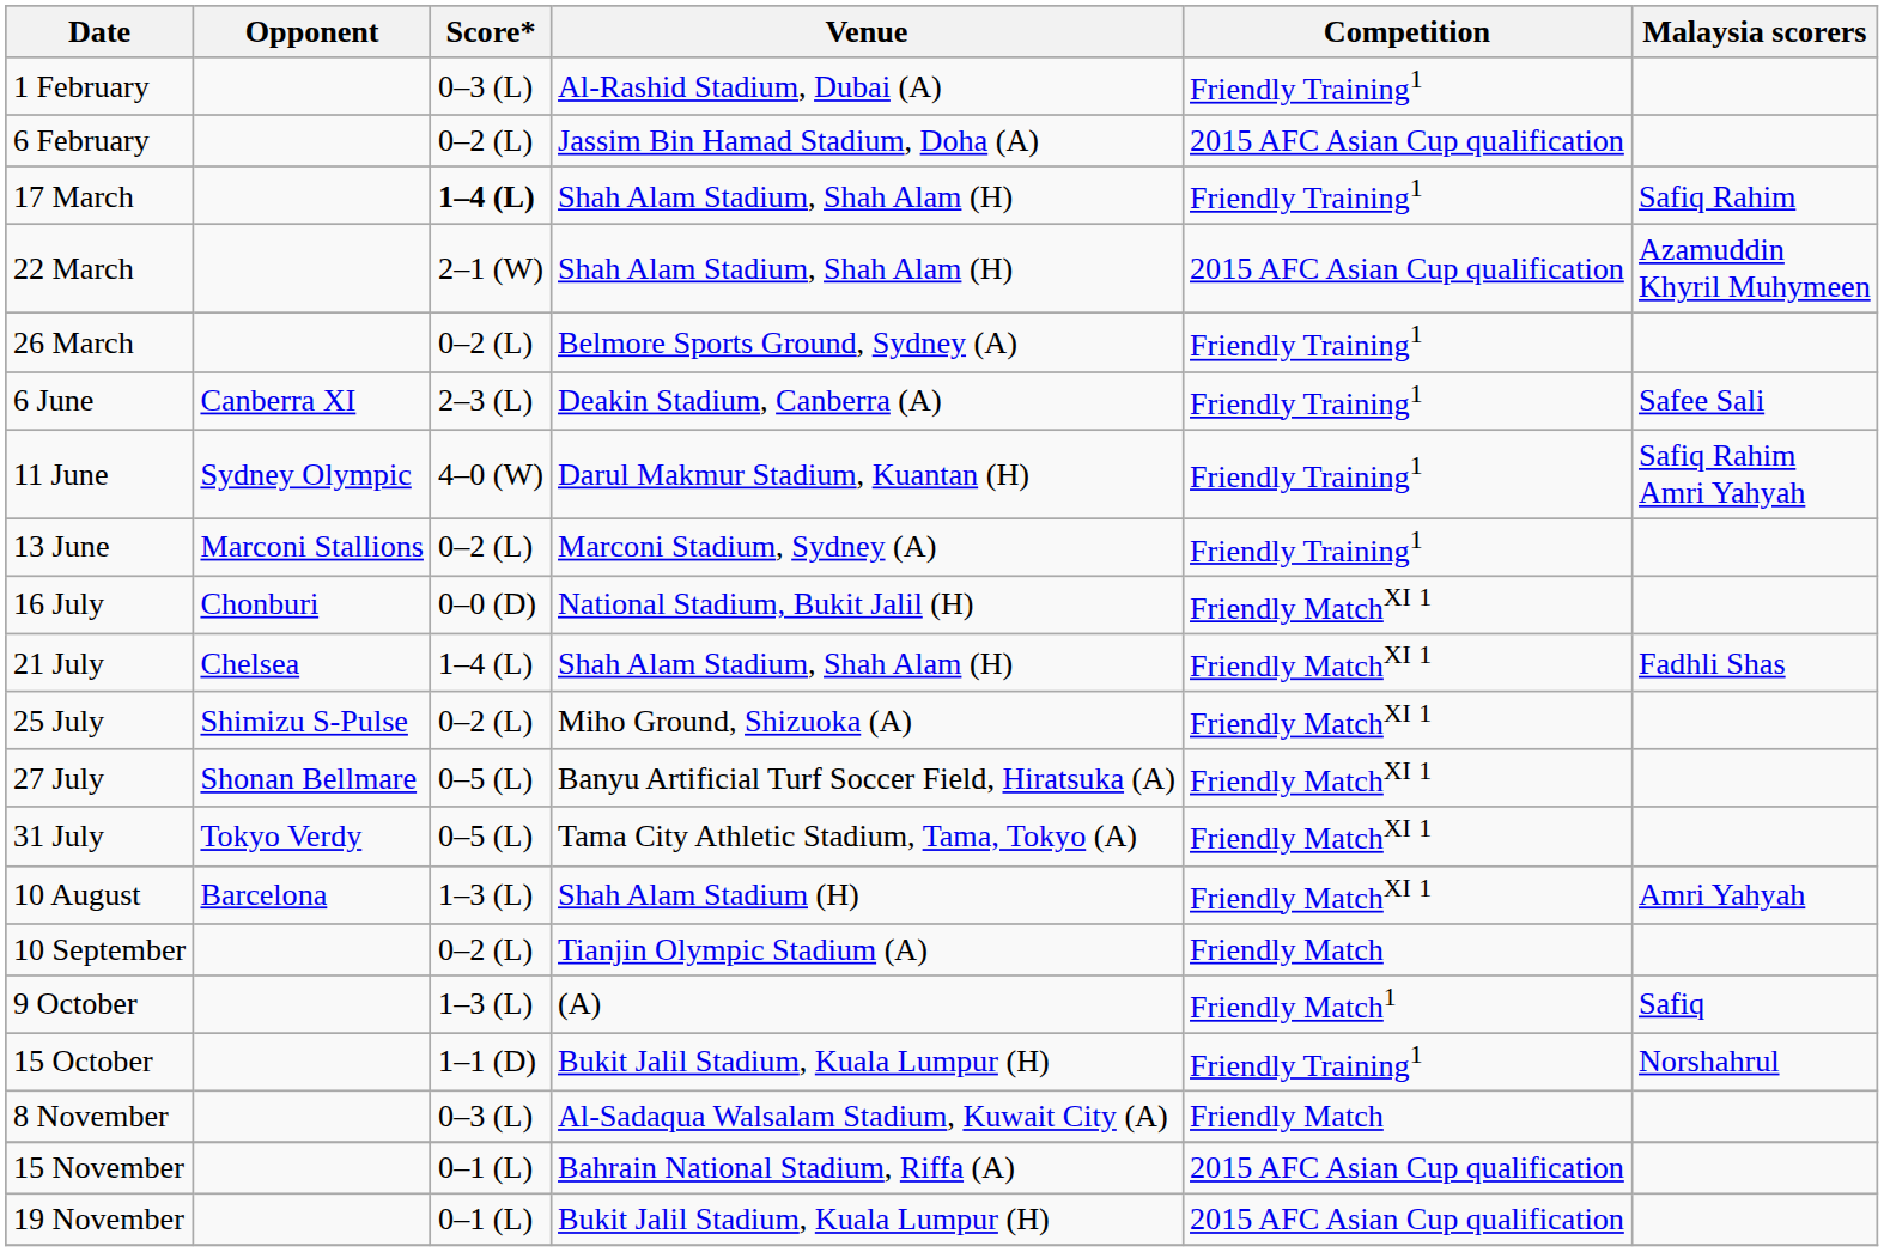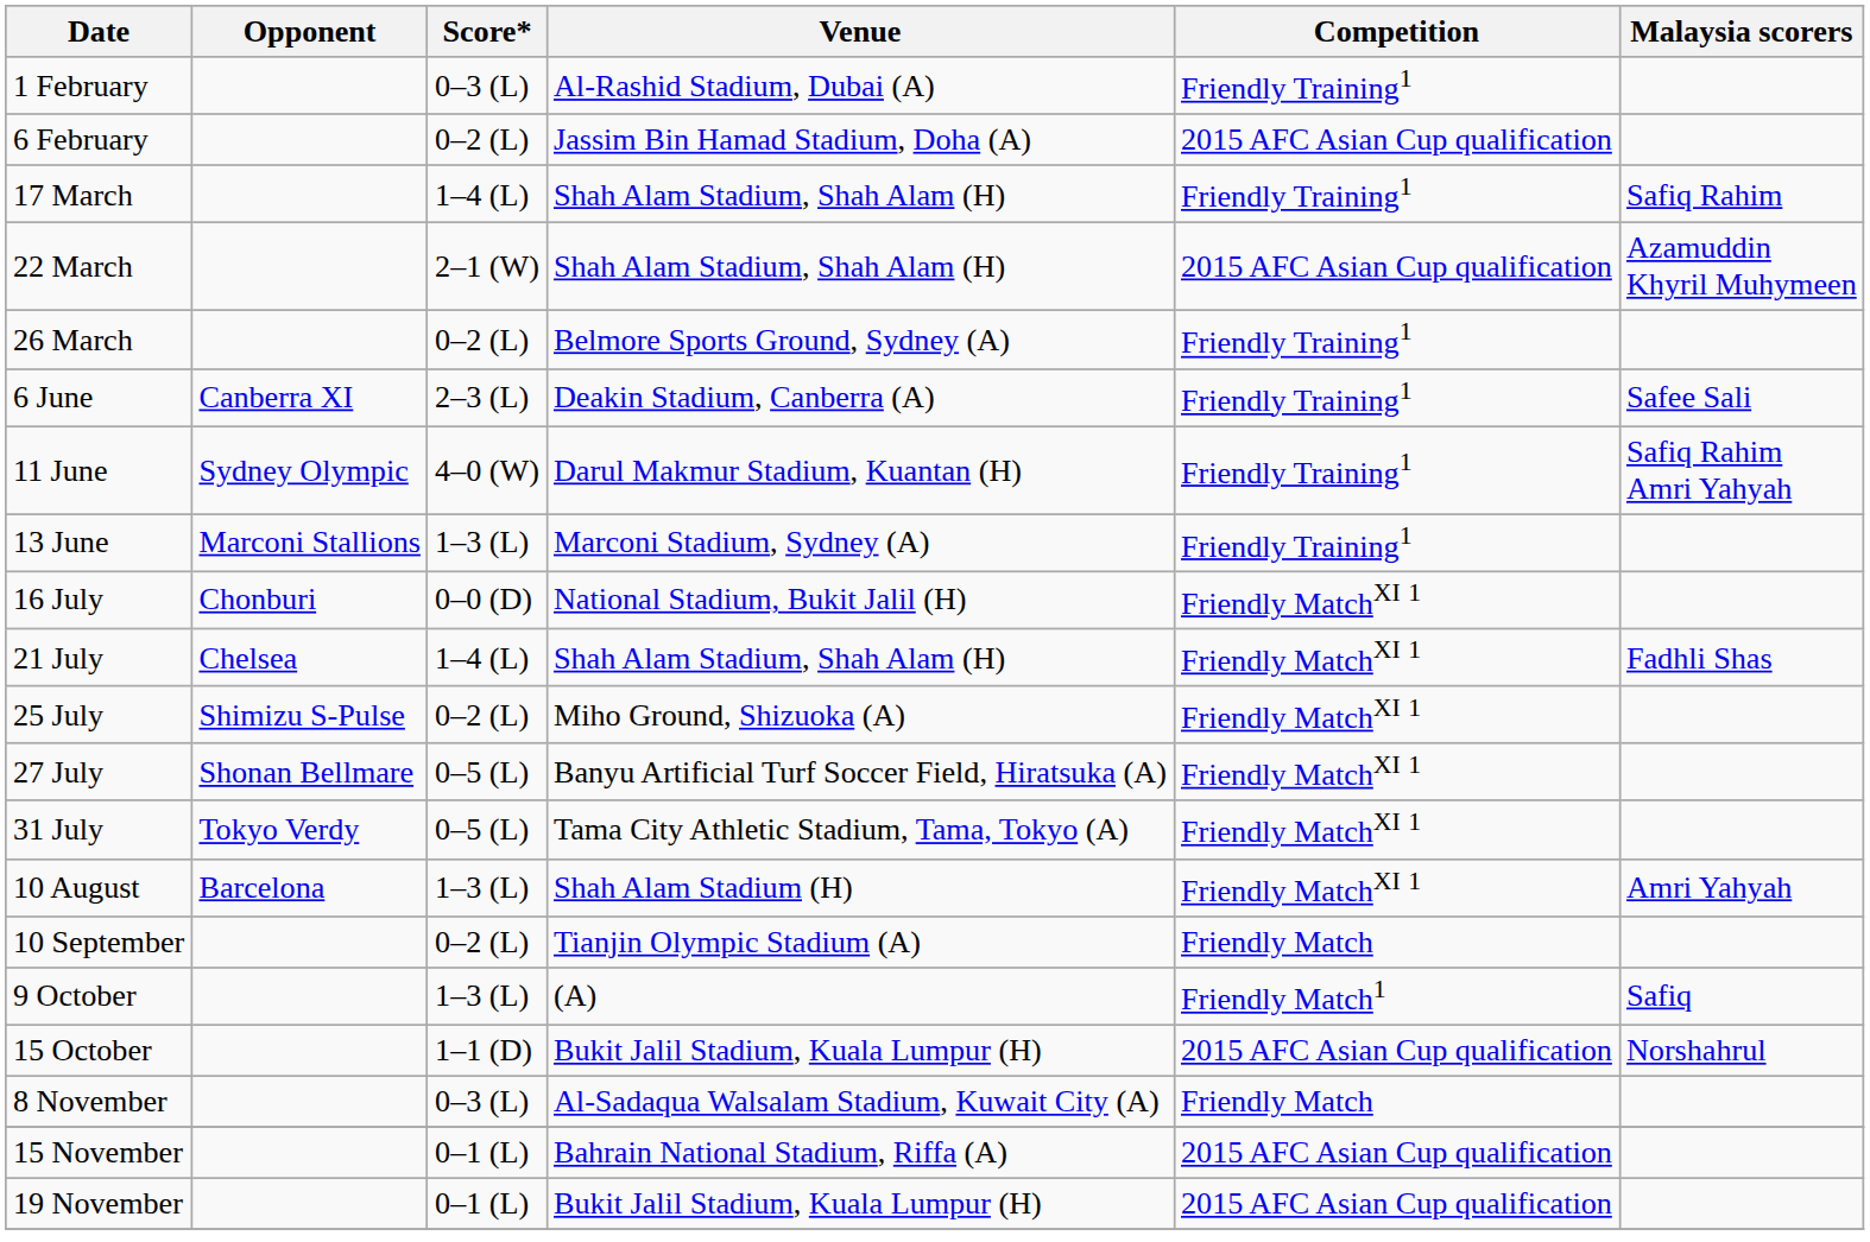 <table class="wikitable" style="font-size:95%">
 <tr>
 <th>Date</th>
 <th>Opponent</th>
 <th>Score*</th>
 <th>Venue</th>
 <th>Competition</th>
 <th>Malaysia scorers</th>
 </tr>
 <tr>
 <td>1 February</td>
 <td></td>
 <td>0–3 (L)</td>
 <td><a href='#'>Al-Rashid Stadium</a>, <a href='#'>Dubai</a> (A)</td>
 <td><a href='#'>Friendly Training</a><sup>1</sup></td>
 <td></td>
 </tr>
 <tr>
 <td>6 February</td>
 <td></td>
 <td>0–2 (L)</td>
 <td><a href='#'>Jassim Bin Hamad Stadium</a>, <a href='#'>Doha</a> (A)</td>
 <td><a href='#'>2015 AFC Asian Cup qualification</a></td>
 <td></td>
 </tr>
 <tr>
 <td>17 March</td>
 <td></td>
-<td><strong>1–4 (L)</strong></td>
+<td>1–4 (L)</td>
 <td><a href='#'>Shah Alam Stadium</a>, <a href='#'>Shah Alam</a> (H)</td>
 <td><a href='#'>Friendly Training</a><sup>1</sup></td>
 <td><a href='#'>Safiq Rahim</a> </td>
 </tr>
 <tr>
 <td>22 March</td>
 <td></td>
 <td>2–1 (W)</td>
 <td><a href='#'>Shah Alam Stadium</a>, <a href='#'>Shah Alam</a> (H)</td>
 <td><a href='#'>2015 AFC Asian Cup qualification</a></td>
 <td><a href='#'>Azamuddin</a>  <br> <a href='#'>Khyril Muhymeen</a> </td>
 </tr>
 <tr>
 <td>26 March</td>
 <td></td>
 <td>0–2 (L)</td>
 <td><a href='#'>Belmore Sports Ground</a>, <a href='#'>Sydney</a> (A)</td>
 <td><a href='#'>Friendly Training</a><sup>1</sup></td>
 <td></td>
 </tr>
 <tr>
 <td>6 June</td>
 <td> <a href='#'>Canberra XI</a></td>
 <td>2–3 (L)</td>
 <td><a href='#'>Deakin Stadium</a>, <a href='#'>Canberra</a> (A)</td>
 <td><a href='#'>Friendly Training</a><sup>1</sup></td>
 <td><a href='#'>Safee Sali</a> </td>
 </tr>
 <tr>
 <td>11 June</td>
 <td> <a href='#'>Sydney Olympic</a></td>
 <td>4–0 (W)</td>
 <td><a href='#'>Darul Makmur Stadium</a>, <a href='#'>Kuantan</a> (H)</td>
 <td><a href='#'>Friendly Training</a><sup>1</sup></td>
 <td><a href='#'>Safiq Rahim</a> <br><a href='#'>Amri Yahyah</a> </td>
 </tr>
 <tr>
 <td>13 June</td>
 <td> <a href='#'>Marconi Stallions</a></td>
-<td>0–2 (L)</td>
+<td>1–3 (L)</td>
 <td><a href='#'>Marconi Stadium</a>, <a href='#'>Sydney</a> (A)</td>
 <td><a href='#'>Friendly Training</a><sup>1</sup></td>
 <td></td>
 </tr>
 <tr>
 <td>16 July</td>
 <td> <a href='#'>Chonburi</a></td>
 <td>0–0 (D)</td>
 <td><a href='#'>National Stadium, Bukit Jalil</a> (H)</td>
 <td><a href='#'>Friendly Match</a><sup>XI</sup> <sup>1</sup></td>
 <td></td>
 </tr>
 <tr>
 <td>21 July</td>
 <td> <a href='#'>Chelsea</a></td>
 <td>1–4 (L)</td>
 <td><a href='#'>Shah Alam Stadium</a>, <a href='#'>Shah Alam</a> (H)</td>
 <td><a href='#'>Friendly Match</a><sup>XI</sup> <sup>1</sup></td>
 <td><a href='#'>Fadhli Shas</a> </td>
 </tr>
 <tr>
 <td>25 July</td>
 <td> <a href='#'>Shimizu S-Pulse</a></td>
 <td>0–2 (L)</td>
 <td>Miho Ground, <a href='#'>Shizuoka</a> (A)</td>
 <td><a href='#'>Friendly Match</a><sup>XI</sup> <sup>1</sup></td>
 <td></td>
 </tr>
 <tr>
 <td>27 July</td>
 <td> <a href='#'>Shonan Bellmare</a></td>
 <td>0–5 (L)</td>
 <td>Banyu Artificial Turf Soccer Field, <a href='#'>Hiratsuka</a> (A)</td>
 <td><a href='#'>Friendly Match</a><sup>XI</sup> <sup>1</sup></td>
 <td></td>
 </tr>
 <tr>
 <td>31 July</td>
 <td> <a href='#'>Tokyo Verdy</a></td>
 <td>0–5 (L)</td>
 <td>Tama City Athletic Stadium, <a href='#'>Tama, Tokyo</a> (A)</td>
 <td><a href='#'>Friendly Match</a><sup>XI</sup> <sup>1</sup></td>
 <td></td>
 </tr>
 <tr>
 <td>10 August</td>
 <td> <a href='#'>Barcelona</a></td>
 <td>1–3 (L)</td>
 <td><a href='#'>Shah Alam Stadium</a> (H)</td>
 <td><a href='#'>Friendly Match</a><sup>XI</sup> <sup>1</sup></td>
 <td><a href='#'>Amri Yahyah</a> </td>
 </tr>
 <tr>
 <td>10 September</td>
 <td></td>
 <td>0–2 (L)</td>
 <td><a href='#'>Tianjin Olympic Stadium</a> (A)</td>
 <td><a href='#'>Friendly Match</a></td>
 <td></td>
 </tr>
 <tr>
 <td>9 October</td>
 <td></td>
 <td>1–3 (L)</td>
 <td>(A)</td>
 <td><a href='#'>Friendly Match</a><sup>1</sup></td>
 <td><a href='#'>Safiq</a> </td>
 </tr>
 <tr>
 <td>15 October</td>
 <td></td>
 <td>1–1 (D)</td>
 <td><a href='#'>Bukit Jalil Stadium</a>, <a href='#'>Kuala Lumpur</a> (H)</td>
-<td><a href='#'>Friendly Training</a><sup>1</sup></td>
+<td><a href='#'>2015 AFC Asian Cup qualification</a></td>
 <td><a href='#'>Norshahrul</a> </td>
 </tr>
 <tr>
 <td>8 November</td>
 <td></td>
 <td>0–3 (L)</td>
 <td><a href='#'>Al-Sadaqua Walsalam Stadium</a>, <a href='#'>Kuwait City</a> (A)</td>
 <td><a href='#'>Friendly Match</a></td>
 <td></td>
 </tr>
 <tr>
 </tr>
 <tr>
 <td>15 November</td>
 <td></td>
 <td>0–1 (L)</td>
 <td><a href='#'>Bahrain National Stadium</a>, <a href='#'>Riffa</a> (A)</td>
 <td><a href='#'>2015 AFC Asian Cup qualification</a></td>
 <td></td>
 </tr>
 <tr>
 <td>19 November</td>
 <td></td>
 <td>0–1 (L)</td>
 <td><a href='#'>Bukit Jalil Stadium</a>, <a href='#'>Kuala Lumpur</a> (H)</td>
 <td><a href='#'>2015 AFC Asian Cup qualification</a></td>
 <td></td>
 </tr>
 <tr>
 </tr>
 </table>
